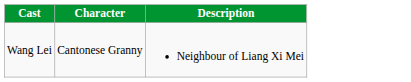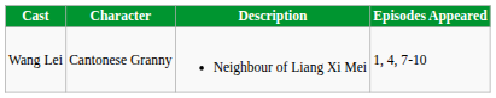 <table class="wikitable">
 <tr>
 <th style="background:#009530; color:white">Cast</th>
 <th style="background:#009530; color:white">Character</th>
 <th style="background:#009530; color:white">Description</th>
+<th style="background:#009530; color:white">Episodes Appeared</th>
 </tr>
 <tr>
 <td>Wang Lei <br></td>
 <td>Cantonese Granny<br></td>
 <td><br><ul><li>Neighbour of Liang Xi Mei</li></ul></td>
+<td>1, 4, 7-10</td>
 </tr>
 </table>
